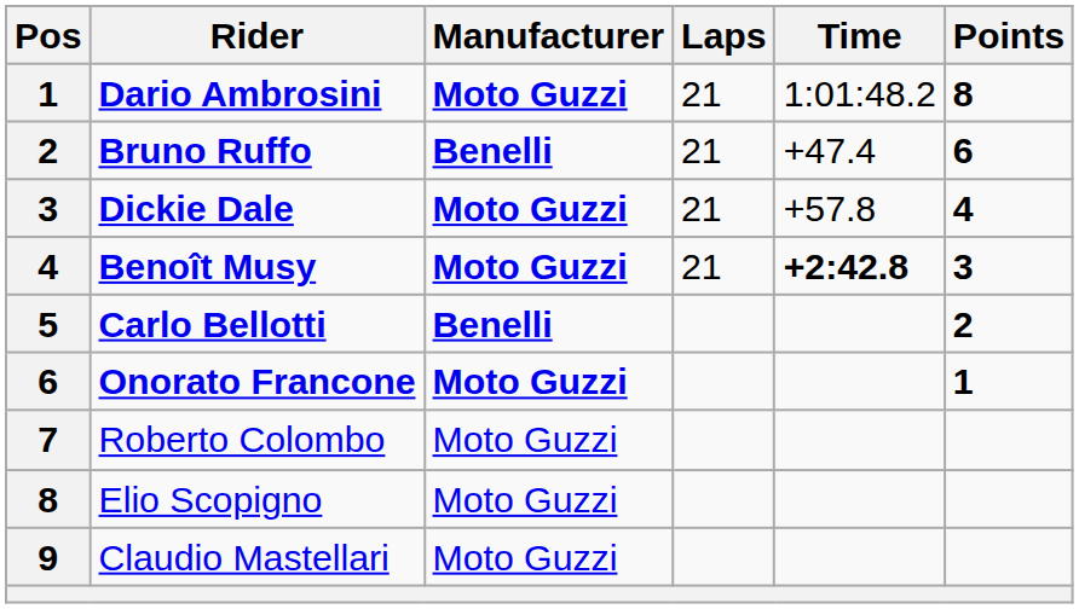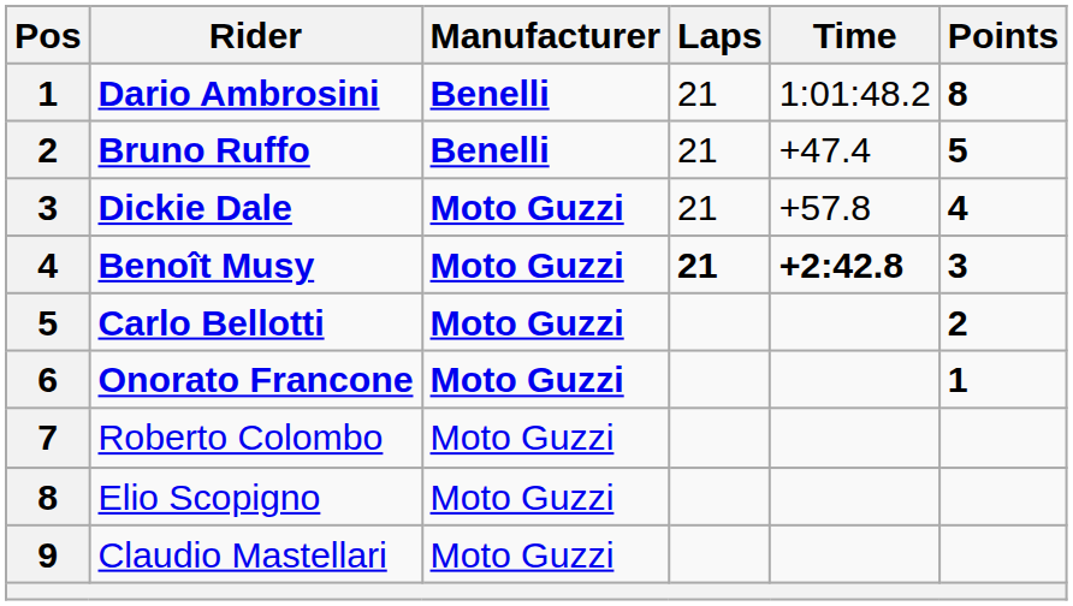 <table class="wikitable" style="font-size: 95%;">
 <tr>
 <th>Pos</th>
 <th>Rider</th>
 <th>Manufacturer</th>
 <th>Laps</th>
 <th>Time</th>
 <th>Points</th>
 </tr>
 <tr>
 <th>1</th>
 <td> <strong><a href='#'>Dario Ambrosini</a></strong></td>
-<td><strong><a href='#'>Moto Guzzi</a></strong></td>
+<td><strong><a href='#'>Benelli</a></strong></td>
 <td>21</td>
 <td>1:01:48.2</td>
 <td><strong>8</strong></td>
 </tr>
 <tr>
 <th>2</th>
 <td> <strong><a href='#'>Bruno Ruffo</a></strong></td>
 <td><strong><a href='#'>Benelli</a></strong></td>
 <td>21</td>
 <td>+47.4</td>
-<td><strong>6</strong></td>
+<td><strong>5</strong></td>
 </tr>
 <tr>
 <th>3</th>
 <td> <strong><a href='#'>Dickie Dale</a></strong></td>
 <td><strong><a href='#'>Moto Guzzi</a></strong></td>
 <td>21</td>
 <td>+57.8</td>
 <td><strong>4</strong></td>
 </tr>
 <tr>
 <th>4</th>
 <td> <strong><a href='#'>Benoît Musy</a></strong></td>
 <td><strong><a href='#'>Moto Guzzi</a></strong></td>
-<td>21</td>
+<td><strong>21</strong></td>
 <td><strong>+2:42.8</strong></td>
 <td><strong>3</strong></td>
 </tr>
 <tr>
 <th>5</th>
 <td> <strong><a href='#'>Carlo Bellotti</a></strong></td>
-<td><strong><a href='#'>Benelli</a></strong></td>
+<td><strong><a href='#'>Moto Guzzi</a></strong></td>
 <td></td>
 <td></td>
 <td><strong>2</strong></td>
 </tr>
 <tr>
 <th>6</th>
 <td> <strong><a href='#'>Onorato Francone</a></strong></td>
 <td><strong><a href='#'>Moto Guzzi</a></strong></td>
 <td></td>
 <td></td>
 <td><strong>1</strong></td>
 </tr>
 <tr>
 <th>7</th>
 <td> <a href='#'>Roberto Colombo</a></td>
 <td><a href='#'>Moto Guzzi</a></td>
 <td></td>
 <td></td>
 <td></td>
 </tr>
 <tr>
 <th>8</th>
 <td> <a href='#'>Elio Scopigno</a></td>
 <td><a href='#'>Moto Guzzi</a></td>
 <td></td>
 <td></td>
 <td></td>
 </tr>
 <tr>
 <th>9</th>
 <td> <a href='#'>Claudio Mastellari</a></td>
 <td><a href='#'>Moto Guzzi</a></td>
 <td></td>
 <td></td>
 <td></td>
 </tr>
 <tr>
 <th colspan=6></th>
 </tr>
 </table>
